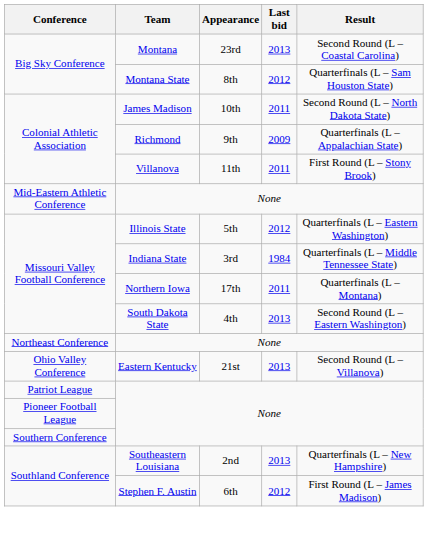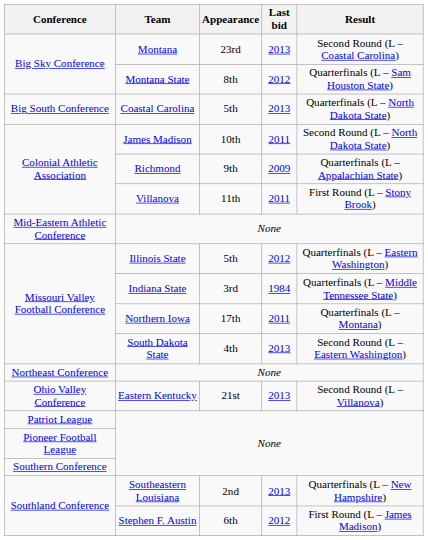 <table class="wikitable sortable" style="text-align: center;">
 <tr>
 <th>Conference</th>
 <th>Team</th>
 <th data-sort-type="number">Appearance</th>
 <th>Last bid</th>
 <th>Result</th>
 </tr>
 <tr>
 <td rowspan=2><a href='#'>Big Sky Conference</a></td>
 <td><a href='#'>Montana</a></td>
 <td>23rd</td>
 <td><a href='#'>2013</a></td>
 <td>Second Round (L – <a href='#'>Coastal Carolina</a>)</td>
 </tr>
 <tr>
 <td><a href='#'>Montana State</a></td>
 <td>8th</td>
 <td><a href='#'>2012</a></td>
 <td>Quarterfinals (L – <a href='#'>Sam Houston State</a>)</td>
+</tr>
+<tr>
+<td><a href='#'>Big South Conference</a></td>
+<td><a href='#'>Coastal Carolina</a></td>
+<td>5th</td>
+<td><a href='#'>2013</a></td>
+<td>Quarterfinals (L – <a href='#'>North Dakota State</a>)</td>
 </tr>
 <tr>
 <td rowspan=3><a href='#'>Colonial Athletic Association</a></td>
 <td><a href='#'>James Madison</a></td>
 <td>10th</td>
 <td><a href='#'>2011</a></td>
 <td>Second Round (L – <a href='#'>North Dakota State</a>)</td>
 </tr>
 <tr>
 <td><a href='#'>Richmond</a></td>
 <td>9th</td>
 <td><a href='#'>2009</a></td>
 <td>Quarterfinals (L – <a href='#'>Appalachian State</a>)</td>
 </tr>
 <tr>
 <td><a href='#'>Villanova</a></td>
 <td>11th</td>
 <td><a href='#'>2011</a></td>
 <td>First Round (L – <a href='#'>Stony Brook</a>)</td>
 </tr>
 <tr>
 <td><a href='#'>Mid-Eastern Athletic Conference</a></td>
 <td colspan=4><em>None</em></td>
 </tr>
 <tr>
 <td rowspan=4><a href='#'>Missouri Valley Football Conference</a></td>
 <td><a href='#'>Illinois State</a></td>
 <td>5th</td>
 <td><a href='#'>2012</a></td>
 <td>Quarterfinals (L – <a href='#'>Eastern Washington</a>)</td>
 </tr>
 <tr>
 <td><a href='#'>Indiana State</a></td>
 <td>3rd</td>
 <td><a href='#'>1984</a></td>
 <td>Quarterfinals (L – <a href='#'>Middle Tennessee State</a>)</td>
 </tr>
 <tr>
 <td><a href='#'>Northern Iowa</a></td>
 <td>17th</td>
 <td><a href='#'>2011</a></td>
 <td>Quarterfinals (L – <a href='#'>Montana</a>)</td>
 </tr>
 <tr>
 <td><a href='#'>South Dakota State</a></td>
 <td>4th</td>
 <td><a href='#'>2013</a></td>
 <td>Second Round (L – <a href='#'>Eastern Washington</a>)</td>
 </tr>
 <tr>
 <td><a href='#'>Northeast Conference</a></td>
 <td colspan=4><em>None</em></td>
 </tr>
 <tr>
 <td><a href='#'>Ohio Valley Conference</a></td>
 <td><a href='#'>Eastern Kentucky</a></td>
 <td>21st</td>
 <td><a href='#'>2013</a></td>
 <td>Second Round (L – <a href='#'>Villanova</a>)</td>
 </tr>
 <tr>
 <td><a href='#'>Patriot League</a></td>
 <td colspan=4; rowspan=3><em>None</em></td>
 </tr>
 <tr>
 <td><a href='#'>Pioneer Football League</a></td>
 </tr>
 <tr>
 <td><a href='#'>Southern Conference</a></td>
 </tr>
 <tr>
 <td rowspan=2><a href='#'>Southland Conference</a></td>
 <td><a href='#'>Southeastern Louisiana</a></td>
 <td>2nd</td>
 <td><a href='#'>2013</a></td>
 <td>Quarterfinals (L – <a href='#'>New Hampshire</a>)</td>
 </tr>
 <tr>
 <td><a href='#'>Stephen F. Austin</a></td>
 <td>6th</td>
 <td><a href='#'>2012</a></td>
 <td>First Round (L – <a href='#'>James Madison</a>)</td>
 </tr>
 </table>
